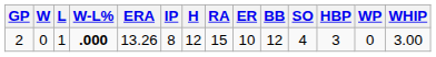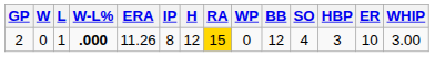 <table class="wikitable">
 <tr>
 <th><a href='#'>GP</a></th>
 <th><a href='#'>W</a></th>
 <th><a href='#'>L</a></th>
 <th><a href='#'>W-L%</a></th>
 <th><a href='#'>ERA</a></th>
 <th><a href='#'>IP</a></th>
 <th><a href='#'>H</a></th>
 <th><a href='#'>RA</a></th>
-<th><a href='#'>ER</a></th>
+<th><a href='#'>WP</a></th>
 <th><a href='#'>BB</a></th>
 <th><a href='#'>SO</a></th>
 <th><a href='#'>HBP</a></th>
-<th><a href='#'>WP</a></th>
+<th><a href='#'>ER</a></th>
 <th><a href='#'>WHIP</a></th>
 </tr>
 <tr align=center>
 <td>2</td>
 <td>0</td>
 <td>1</td>
 <td><strong>.000</strong></td>
-<td>13.26</td>
+<td>11.26</td>
 <td>8</td>
 <td>12</td>
-<td>15</td>
-<td>10</td>
+<td style="background: gold;">15</td>
+<td>0</td>
 <td>12</td>
 <td>4</td>
 <td>3</td>
-<td>0</td>
+<td>10</td>
 <td>3.00</td>
 </tr>
 </table>
